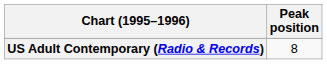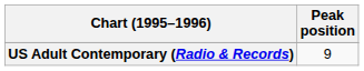 <table class="wikitable sortable plainrowheaders" style="text-align:center">
 <tr>
 <th scope="col">Chart (1995–1996)</th>
 <th scope="col">Peak<br>position</th>
 </tr>
 <tr>
 </tr>
 <tr>
 </tr>
 <tr>
 </tr>
 <tr>
 <th scope="row">US Adult Contemporary (<em><a href='#'>Radio & Records</a></em>)</th>
-<td>8</td>
+<td>9</td>
 </tr>
 </table>
